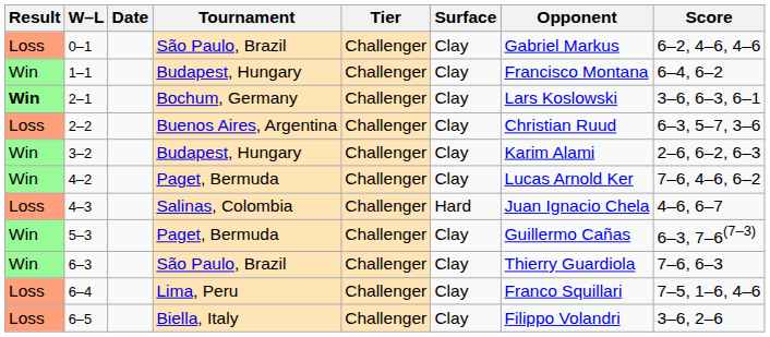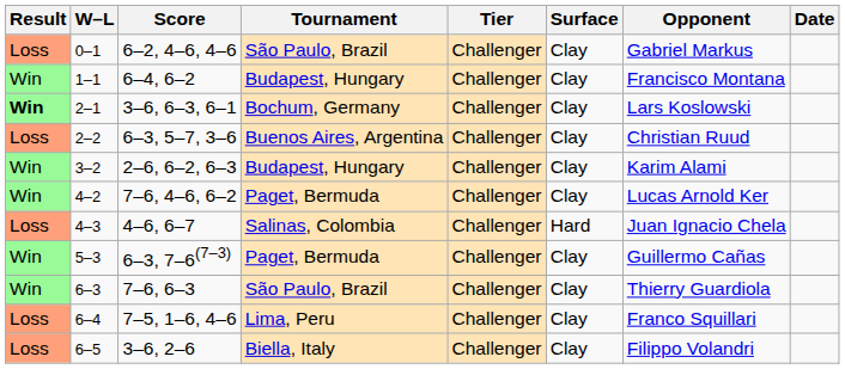 <table class="sortable wikitable">
 <tr>
 <th>Result</th>
 <th class="unsortable">W–L</th>
-<th>Date</th>
+<th class="unsortable">Score</th>
 <th>Tournament</th>
 <th>Tier</th>
 <th>Surface</th>
 <th>Opponent</th>
-<th class="unsortable">Score</th>
+<th>Date</th>
 </tr>
 <tr>
 <td style="background:#ffa07a;">Loss</td>
 <td><small>0–1</small></td>
-<td></td>
+<td>6–2, 4–6, 4–6</td>
 <td style="background:moccasin;"><a href='#'>São Paulo</a>, Brazil</td>
 <td style="background:moccasin;">Challenger</td>
 <td>Clay</td>
 <td> <a href='#'>Gabriel Markus</a></td>
-<td>6–2, 4–6, 4–6</td>
+<td></td>
 </tr>
 <tr>
 <td style="background:#98fb98;">Win</td>
 <td><small>1–1</small></td>
-<td></td>
+<td>6–4, 6–2</td>
 <td style="background:moccasin;"><a href='#'>Budapest</a>, Hungary</td>
 <td style="background:moccasin;">Challenger</td>
 <td>Clay</td>
 <td> <a href='#'>Francisco Montana</a></td>
-<td>6–4, 6–2</td>
+<td></td>
 </tr>
 <tr>
 <td style="background:#98fb98;"><strong>Win</strong></td>
 <td><small>2–1</small></td>
-<td></td>
+<td>3–6, 6–3, 6–1</td>
 <td style="background:moccasin;"><a href='#'>Bochum</a>, Germany</td>
 <td style="background:moccasin;">Challenger</td>
 <td>Clay</td>
 <td> <a href='#'>Lars Koslowski</a></td>
-<td>3–6, 6–3, 6–1</td>
+<td></td>
 </tr>
 <tr>
 <td style="background:#ffa07a;">Loss</td>
 <td><small>2–2</small></td>
-<td></td>
+<td>6–3, 5–7, 3–6</td>
 <td style="background:moccasin;"><a href='#'>Buenos Aires</a>, Argentina</td>
 <td style="background:moccasin;">Challenger</td>
 <td>Clay</td>
 <td> <a href='#'>Christian Ruud</a></td>
-<td>6–3, 5–7, 3–6</td>
+<td></td>
 </tr>
 <tr>
 <td style="background:#98fb98;">Win</td>
 <td><small>3–2</small></td>
-<td></td>
+<td>2–6, 6–2, 6–3</td>
 <td style="background:moccasin;"><a href='#'>Budapest</a>, Hungary</td>
 <td style="background:moccasin;">Challenger</td>
 <td>Clay</td>
 <td> <a href='#'>Karim Alami</a></td>
-<td>2–6, 6–2, 6–3</td>
+<td></td>
 </tr>
 <tr>
 <td style="background:#98fb98;">Win</td>
 <td><small>4–2</small></td>
-<td></td>
+<td>7–6, 4–6, 6–2</td>
 <td style="background:moccasin;"><a href='#'>Paget</a>, Bermuda</td>
 <td style="background:moccasin;">Challenger</td>
 <td>Clay</td>
 <td> <a href='#'>Lucas Arnold Ker</a></td>
-<td>7–6, 4–6, 6–2</td>
+<td></td>
 </tr>
 <tr>
 <td style="background:#ffa07a;">Loss</td>
 <td><small>4–3</small></td>
-<td></td>
+<td>4–6, 6–7</td>
 <td style="background:moccasin;"><a href='#'>Salinas</a>, Colombia</td>
 <td style="background:moccasin;">Challenger</td>
 <td>Hard</td>
 <td> <a href='#'>Juan Ignacio Chela</a></td>
-<td>4–6, 6–7</td>
+<td></td>
 </tr>
 <tr>
 <td style="background:#98fb98;">Win</td>
 <td><small>5–3</small></td>
-<td></td>
+<td>6–3, 7–6<sup>(7–3)</sup></td>
 <td style="background:moccasin;"><a href='#'>Paget</a>, Bermuda</td>
 <td style="background:moccasin;">Challenger</td>
 <td>Clay</td>
 <td> <a href='#'>Guillermo Cañas</a></td>
-<td>6–3, 7–6<sup>(7–3)</sup></td>
+<td></td>
 </tr>
 <tr>
 <td style="background:#98fb98;">Win</td>
 <td><small>6–3</small></td>
-<td></td>
+<td>7–6, 6–3</td>
 <td style="background:moccasin;"><a href='#'>São Paulo</a>, Brazil</td>
 <td style="background:moccasin;">Challenger</td>
 <td>Clay</td>
 <td> <a href='#'>Thierry Guardiola</a></td>
-<td>7–6, 6–3</td>
+<td></td>
 </tr>
 <tr>
 <td style="background:#ffa07a;">Loss</td>
 <td><small>6–4</small></td>
-<td></td>
+<td>7–5, 1–6, 4–6</td>
 <td style="background:moccasin;"><a href='#'>Lima</a>, Peru</td>
 <td style="background:moccasin;">Challenger</td>
 <td>Clay</td>
 <td> <a href='#'>Franco Squillari</a></td>
-<td>7–5, 1–6, 4–6</td>
+<td></td>
 </tr>
 <tr>
 <td style="background:#ffa07a;">Loss</td>
 <td><small>6–5</small></td>
-<td></td>
+<td>3–6, 2–6</td>
 <td style="background:moccasin;"><a href='#'>Biella</a>, Italy</td>
 <td style="background:moccasin;">Challenger</td>
 <td>Clay</td>
 <td> <a href='#'>Filippo Volandri</a></td>
-<td>3–6, 2–6</td>
+<td></td>
 </tr>
 </table>
